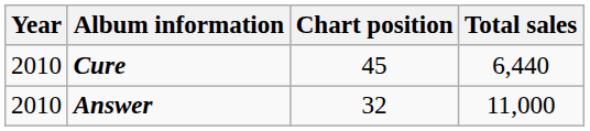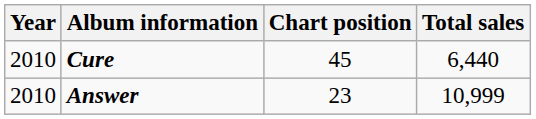 <table class="wikitable">
 <tr>
 <th>Year</th>
 <th>Album information</th>
 <th>Chart position<br></th>
 <th>Total sales<br></th>
 </tr>
 <tr>
 <td>2010</td>
 <td><strong><em>Cure</em></strong><br></td>
 <td align="center">45</td>
 <td align="center">6,440</td>
 </tr>
 <tr>
 <td>2010</td>
 <td><strong><em>Answer</em></strong><br></td>
-<td align="center">32</td>
-<td align="center">11,000</td>
+<td align="center">23</td>
+<td align="center">10,999</td>
 </tr>
 </table>
